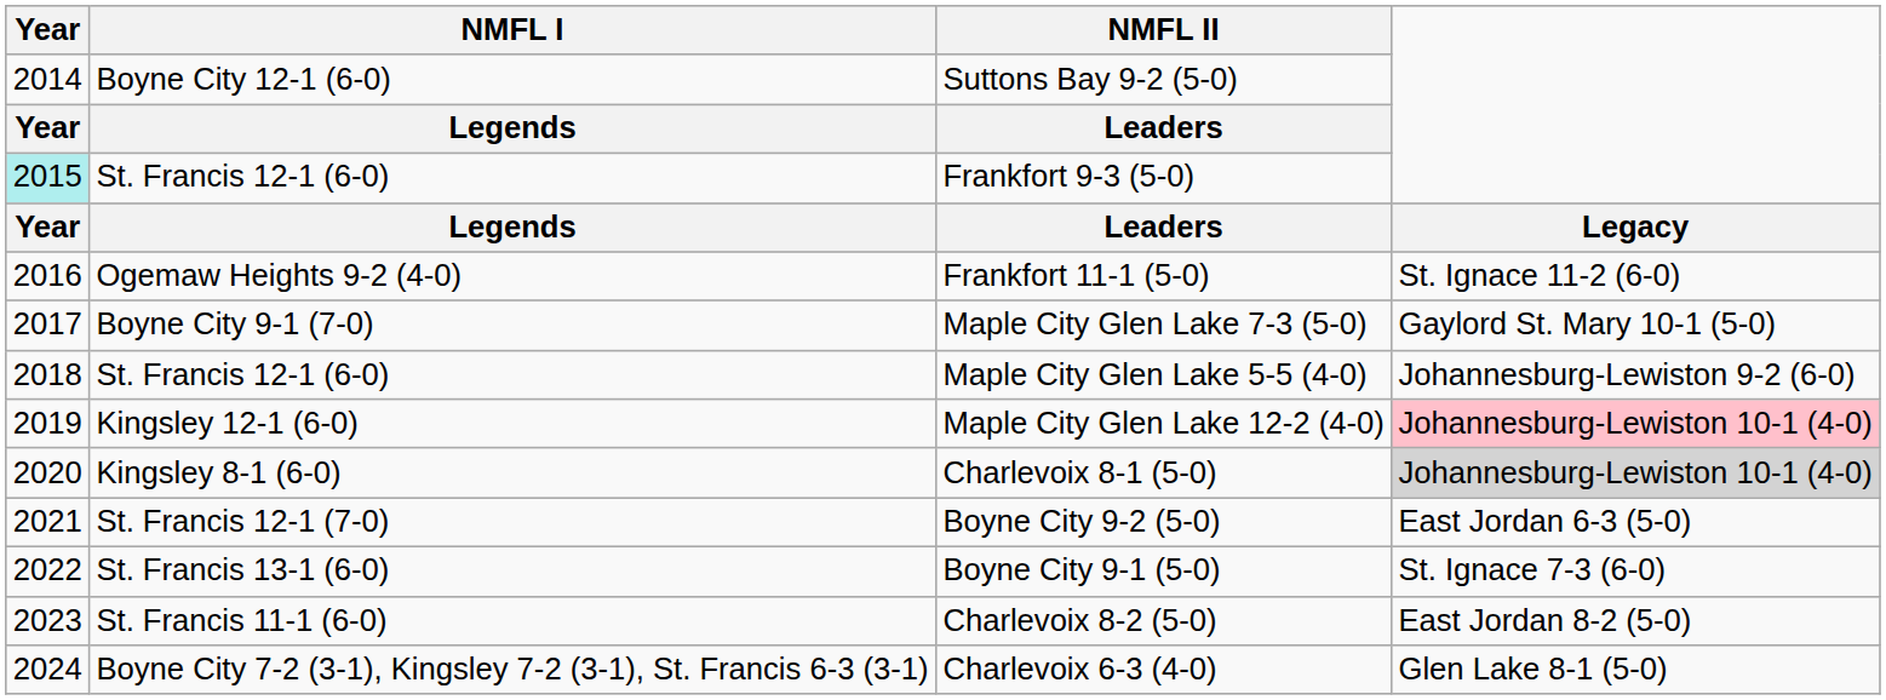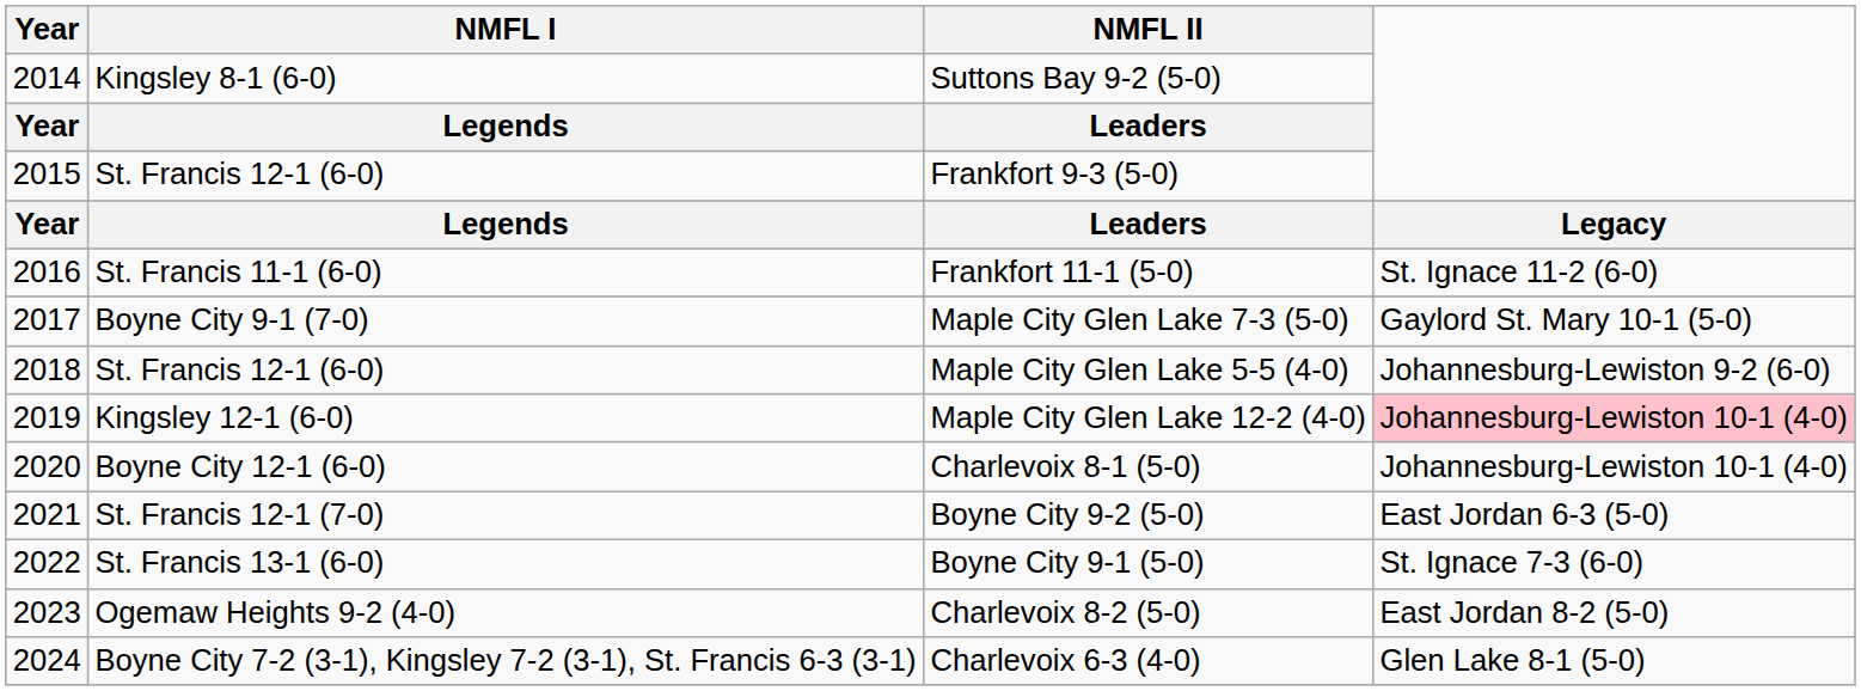 <table class=wikitable>
 <tr>
 <th>Year</th>
 <th>NMFL I</th>
 <th>NMFL II</th>
 </tr>
 <tr>
 <td>2014</td>
-<td>Boyne City 12-1 (6-0)</td>
+<td>Kingsley 8-1 (6-0)</td>
 <td>Suttons Bay 9-2 (5-0)</td>
 </tr>
 <tr>
 <th>Year</th>
 <th>Legends</th>
 <th>Leaders</th>
 </tr>
 <tr>
-<td style="background: paleturquoise;">2015</td>
+<td>2015</td>
 <td>St. Francis 12-1 (6-0)</td>
 <td>Frankfort 9-3 (5-0)</td>
 </tr>
 <tr>
 <th>Year</th>
 <th>Legends</th>
 <th>Leaders</th>
 <th>Legacy</th>
 </tr>
 <tr>
 <td>2016</td>
-<td>Ogemaw Heights 9-2 (4-0)</td>
+<td>St. Francis 11-1 (6-0)</td>
 <td>Frankfort 11-1 (5-0)</td>
 <td>St. Ignace 11-2 (6-0)</td>
 </tr>
 <tr>
 <td>2017</td>
 <td>Boyne City 9-1 (7-0)</td>
 <td>Maple City Glen Lake 7-3 (5-0)</td>
 <td>Gaylord St. Mary 10-1 (5-0)</td>
 </tr>
 <tr>
 <td>2018</td>
 <td>St. Francis 12-1 (6-0)</td>
 <td>Maple City Glen Lake 5-5 (4-0)</td>
 <td>Johannesburg-Lewiston 9-2 (6-0)</td>
 </tr>
 <tr>
 <td>2019</td>
 <td>Kingsley 12-1 (6-0)</td>
 <td>Maple City Glen Lake 12-2 (4-0)</td>
 <td style="background: pink;">Johannesburg-Lewiston 10-1 (4-0)</td>
 </tr>
 <tr>
 <td>2020</td>
-<td>Kingsley 8-1 (6-0)</td>
+<td>Boyne City 12-1 (6-0)</td>
 <td>Charlevoix 8-1 (5-0)</td>
-<td style="background: lightgrey;">Johannesburg-Lewiston 10-1 (4-0)</td>
+<td>Johannesburg-Lewiston 10-1 (4-0)</td>
 </tr>
 <tr>
 <td>2021</td>
 <td>St. Francis 12-1 (7-0)</td>
 <td>Boyne City 9-2 (5-0)</td>
 <td>East Jordan 6-3 (5-0)</td>
 </tr>
 <tr>
 <td>2022</td>
 <td>St. Francis 13-1 (6-0)</td>
 <td>Boyne City 9-1 (5-0)</td>
 <td>St. Ignace 7-3 (6-0)</td>
 </tr>
 <tr>
 <td>2023</td>
-<td>St. Francis 11-1 (6-0)</td>
+<td>Ogemaw Heights 9-2 (4-0)</td>
 <td>Charlevoix 8-2 (5-0)</td>
 <td>East Jordan 8-2 (5-0)</td>
 </tr>
 <tr>
 <td>2024</td>
 <td>Boyne City 7-2 (3-1), Kingsley 7-2 (3-1), St. Francis 6-3 (3-1)</td>
 <td>Charlevoix 6-3 (4-0)</td>
 <td>Glen Lake 8-1 (5-0)</td>
 </tr>
 </table>
